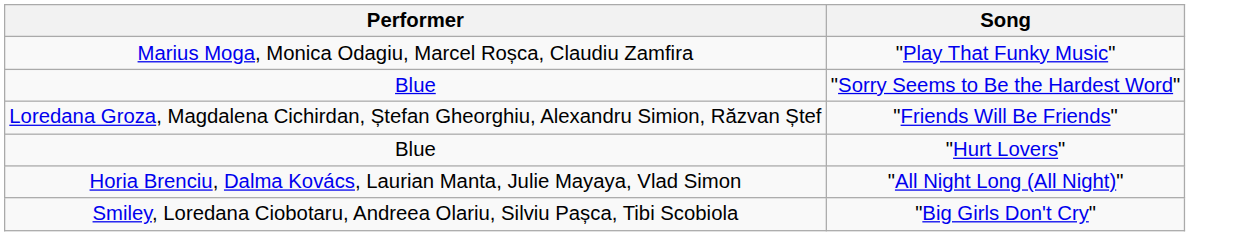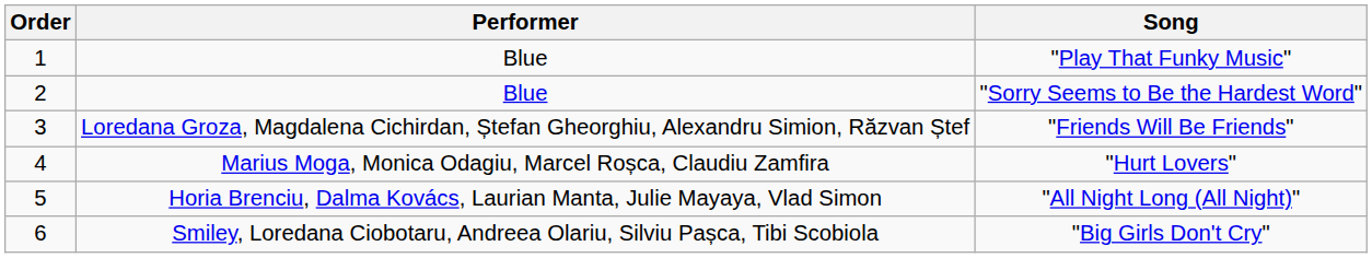 <table class="wikitable" style="text-align:center">
 <tr>
+<th>Order</th>
 <th>Performer</th>
 <th>Song</th>
 </tr>
 <tr>
-<td><a href='#'>Marius Moga</a>, Monica Odagiu, Marcel Roșca, Claudiu Zamfira</td>
+<td>1</td>
+<td>Blue</td>
 <td>"<a href='#'>Play That Funky Music</a>"</td>
 </tr>
 <tr>
+<td>2</td>
 <td><a href='#'>Blue</a></td>
 <td>"<a href='#'>Sorry Seems to Be the Hardest Word</a>"</td>
 </tr>
 <tr>
+<td>3</td>
 <td><a href='#'>Loredana Groza</a>, Magdalena Cichirdan, Ștefan Gheorghiu, Alexandru Simion, Răzvan Ștef</td>
 <td>"<a href='#'>Friends Will Be Friends</a>"</td>
 </tr>
 <tr>
-<td>Blue</td>
+<td>4</td>
+<td><a href='#'>Marius Moga</a>, Monica Odagiu, Marcel Roșca, Claudiu Zamfira</td>
 <td>"<a href='#'>Hurt Lovers</a>"</td>
 </tr>
 <tr>
+<td>5</td>
 <td><a href='#'>Horia Brenciu</a>, <a href='#'>Dalma Kovács</a>, Laurian Manta, Julie Mayaya, Vlad Simon</td>
 <td>"<a href='#'>All Night Long (All Night)</a>"</td>
 </tr>
 <tr>
+<td>6</td>
 <td><a href='#'>Smiley</a>, Loredana Ciobotaru, Andreea Olariu, Silviu Pașca, Tibi Scobiola</td>
 <td>"<a href='#'>Big Girls Don't Cry</a>"</td>
 </tr>
 </table>
